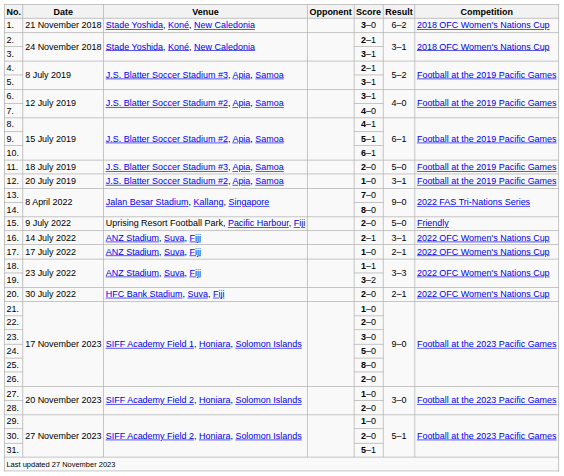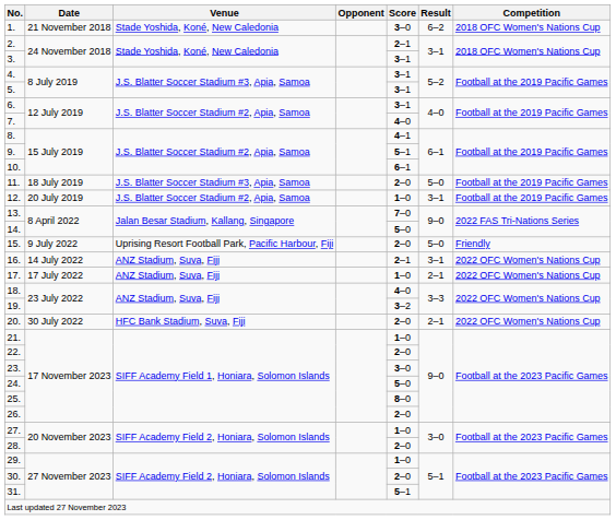 <table class="wikitable" style="font-size:85%;">
 <tr>
 <th>No.</th>
 <th>Date</th>
 <th>Venue</th>
 <th>Opponent</th>
 <th>Score</th>
 <th>Result</th>
 <th>Competition</th>
 </tr>
 <tr>
 <td>1.</td>
 <td>21 November 2018</td>
 <td><a href='#'>Stade Yoshida</a>, <a href='#'>Koné</a>, <a href='#'>New Caledonia</a></td>
 <td></td>
 <td style="text-align:center;"><strong>3</strong>–0</td>
 <td style="text-align:center;">6–2</td>
 <td><a href='#'>2018 OFC Women's Nations Cup</a></td>
 </tr>
 <tr>
 <td>2.</td>
 <td rowspan=2>24 November 2018</td>
 <td rowspan=2><a href='#'>Stade Yoshida</a>, <a href='#'>Koné</a>, <a href='#'>New Caledonia</a></td>
 <td rowspan=2></td>
 <td style="text-align:center;"><strong>2</strong>–1</td>
 <td style="text-align:center;" rowspan=2>3–1</td>
 <td rowspan=2><a href='#'>2018 OFC Women's Nations Cup</a></td>
 </tr>
 <tr>
 <td>3.</td>
 <td style="text-align:center;"><strong>3</strong>–1</td>
 </tr>
 <tr>
 <td>4.</td>
 <td rowspan=2>8 July 2019</td>
 <td rowspan=2><a href='#'>J.S. Blatter Soccer Stadium #3</a>, <a href='#'>Apia</a>, <a href='#'>Samoa</a></td>
 <td rowspan=2></td>
-<td style="text-align:center;"><strong>2</strong>–1</td>
+<td style="text-align:center;"><strong>3</strong>–1</td>
 <td style="text-align:center;" rowspan=2>5–2</td>
 <td rowspan=2><a href='#'>Football at the 2019 Pacific Games</a></td>
 </tr>
 <tr>
 <td>5.</td>
 <td style="text-align:center;"><strong>3</strong>–1</td>
 </tr>
 <tr>
 <td>6.</td>
 <td rowspan=2>12 July 2019</td>
 <td rowspan=2><a href='#'>J.S. Blatter Soccer Stadium #2</a>, <a href='#'>Apia</a>, <a href='#'>Samoa</a></td>
 <td rowspan=2></td>
 <td style="text-align:center;"><strong>3</strong>–1</td>
 <td style="text-align:center;" rowspan=2>4–0</td>
 <td rowspan=2><a href='#'>Football at the 2019 Pacific Games</a></td>
 </tr>
 <tr>
 <td>7.</td>
 <td style="text-align:center;"><strong>4</strong>–0</td>
 </tr>
 <tr>
 <td>8.</td>
 <td rowspan=3>15 July 2019</td>
 <td rowspan=3><a href='#'>J.S. Blatter Soccer Stadium #2</a>, <a href='#'>Apia</a>, <a href='#'>Samoa</a></td>
 <td rowspan=3></td>
 <td style="text-align:center;"><strong>4</strong>–1</td>
 <td style="text-align:center;" rowspan=3>6–1</td>
 <td rowspan=3><a href='#'>Football at the 2019 Pacific Games</a></td>
 </tr>
 <tr>
 <td>9.</td>
 <td style="text-align:center;"><strong>5</strong>–1</td>
 </tr>
 <tr>
 <td>10.</td>
 <td style="text-align:center;"><strong>6</strong>–1</td>
 </tr>
 <tr>
 <td>11.</td>
 <td>18 July 2019</td>
 <td><a href='#'>J.S. Blatter Soccer Stadium #3</a>, <a href='#'>Apia</a>, <a href='#'>Samoa</a></td>
 <td></td>
 <td style="text-align:center;"><strong>2</strong>–0</td>
 <td style="text-align:center;">5–0</td>
 <td><a href='#'>Football at the 2019 Pacific Games</a></td>
 </tr>
 <tr>
 <td>12.</td>
 <td>20 July 2019</td>
 <td><a href='#'>J.S. Blatter Soccer Stadium #2</a>, <a href='#'>Apia</a>, <a href='#'>Samoa</a></td>
 <td></td>
 <td style="text-align:center;"><strong>1</strong>–0</td>
 <td style="text-align:center;">3–1</td>
 <td><a href='#'>Football at the 2019 Pacific Games</a></td>
 </tr>
 <tr>
 <td>13.</td>
 <td rowspan=2>8 April 2022</td>
 <td rowspan=2><a href='#'>Jalan Besar Stadium</a>, <a href='#'>Kallang</a>, <a href='#'>Singapore</a></td>
 <td rowspan=2></td>
 <td style="text-align:center;"><strong>7</strong>–0</td>
 <td style="text-align:center;"rowspan=2>9–0</td>
 <td rowspan=2><a href='#'>2022 FAS Tri-Nations Series</a></td>
 </tr>
 <tr>
 <td>14.</td>
-<td style="text-align:center;"><strong>8</strong>–0</td>
+<td style="text-align:center;"><strong>5</strong>–0</td>
 </tr>
 <tr>
 <td>15.</td>
 <td>9 July 2022</td>
 <td>Uprising Resort Football Park, <a href='#'>Pacific Harbour</a>, <a href='#'>Fiji</a></td>
 <td></td>
 <td style="text-align:center;"><strong>2</strong>–0</td>
 <td style="text-align:center;">5–0</td>
 <td><a href='#'>Friendly</a></td>
 </tr>
 <tr>
 <td>16.</td>
 <td>14 July 2022</td>
 <td><a href='#'>ANZ Stadium</a>, <a href='#'>Suva</a>, <a href='#'>Fiji</a></td>
 <td></td>
 <td style="text-align:center;"><strong>2</strong>–1</td>
 <td style="text-align:center;">3–1</td>
 <td><a href='#'>2022 OFC Women's Nations Cup</a></td>
 </tr>
 <tr>
 <td>17.</td>
 <td>17 July 2022</td>
 <td><a href='#'>ANZ Stadium</a>, <a href='#'>Suva</a>, <a href='#'>Fiji</a></td>
 <td></td>
 <td style="text-align:center;"><strong>1</strong>–0</td>
 <td style="text-align:center;">2–1</td>
 <td><a href='#'>2022 OFC Women's Nations Cup</a></td>
 </tr>
 <tr>
 <td>18.</td>
 <td rowspan=2>23 July 2022</td>
 <td rowspan=2><a href='#'>ANZ Stadium</a>, <a href='#'>Suva</a>, <a href='#'>Fiji</a></td>
 <td rowspan=2></td>
-<td style="text-align:center;"><strong>1</strong>–1</td>
+<td style="text-align:center;"><strong>4</strong>–0</td>
 <td style="text-align:center;"rowspan=2>3–3</td>
 <td rowspan=2><a href='#'>2022 OFC Women's Nations Cup</a></td>
 </tr>
 <tr>
 <td>19.</td>
 <td style="text-align:center;"><strong>3</strong>–2</td>
 </tr>
 <tr>
 <td>20.</td>
 <td>30 July 2022</td>
 <td><a href='#'>HFC Bank Stadium</a>, <a href='#'>Suva</a>, <a href='#'>Fiji</a></td>
 <td></td>
 <td style="text-align:center;"><strong>2</strong>–0</td>
 <td style="text-align:center;">2–1</td>
 <td><a href='#'>2022 OFC Women's Nations Cup</a></td>
 </tr>
 <tr>
 <td>21.</td>
 <td rowspan=6>17 November 2023</td>
 <td rowspan=6><a href='#'>SIFF Academy Field 1</a>, <a href='#'>Honiara</a>, <a href='#'>Solomon Islands</a></td>
 <td rowspan=6></td>
 <td style="text-align:center;"><strong>1</strong>–0</td>
 <td style="text-align:center;"rowspan=6>9–0</td>
 <td rowspan=6><a href='#'>Football at the 2023 Pacific Games</a></td>
 </tr>
 <tr>
 <td>22.</td>
 <td style="text-align:center;"><strong>2</strong>–0</td>
 </tr>
 <tr>
 <td>23.</td>
 <td style="text-align:center;"><strong>3</strong>–0</td>
 </tr>
 <tr>
 <td>24.</td>
 <td style="text-align:center;"><strong>5</strong>–0</td>
 </tr>
 <tr>
 <td>25.</td>
 <td style="text-align:center;"><strong>8</strong>–0</td>
 </tr>
 <tr>
 <td>26.</td>
 <td style="text-align:center;"><strong>2</strong>–0</td>
 </tr>
 <tr>
 <td>27.</td>
 <td rowspan=2>20 November 2023</td>
 <td rowspan=2><a href='#'>SIFF Academy Field 2</a>, <a href='#'>Honiara</a>, <a href='#'>Solomon Islands</a></td>
 <td rowspan=2></td>
 <td style="text-align:center;"><strong>1</strong>–0</td>
 <td style="text-align:center;"rowspan=2>3–0</td>
 <td rowspan=2><a href='#'>Football at the 2023 Pacific Games</a></td>
 </tr>
 <tr>
 <td>28.</td>
 <td style="text-align:center;"><strong>2</strong>–0</td>
 </tr>
 <tr>
 <td>29.</td>
 <td rowspan=3>27 November 2023</td>
 <td rowspan=3><a href='#'>SIFF Academy Field 2</a>, <a href='#'>Honiara</a>, <a href='#'>Solomon Islands</a></td>
 <td rowspan=3></td>
 <td style="text-align:center;"><strong>1</strong>–0</td>
 <td style="text-align:center;"rowspan=3>5–1</td>
 <td rowspan=3><a href='#'>Football at the 2023 Pacific Games</a></td>
 </tr>
 <tr>
 <td>30.</td>
 <td style="text-align:center;"><strong>2</strong>–0</td>
 </tr>
 <tr>
 <td>31.</td>
 <td style="text-align:center;"><strong>5</strong>–1</td>
 </tr>
 <tr>
 <td colspan="7"><small>Last updated 27 November 2023</small></td>
 </tr>
 </table>
